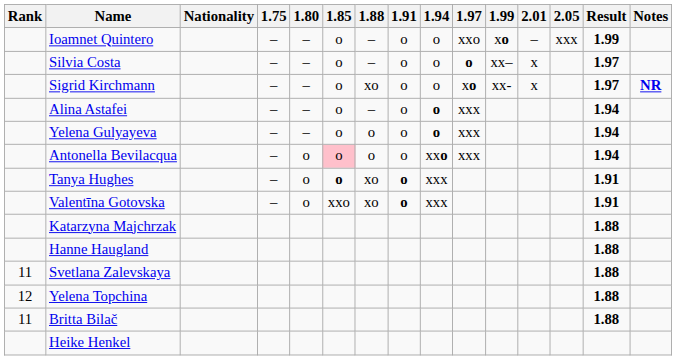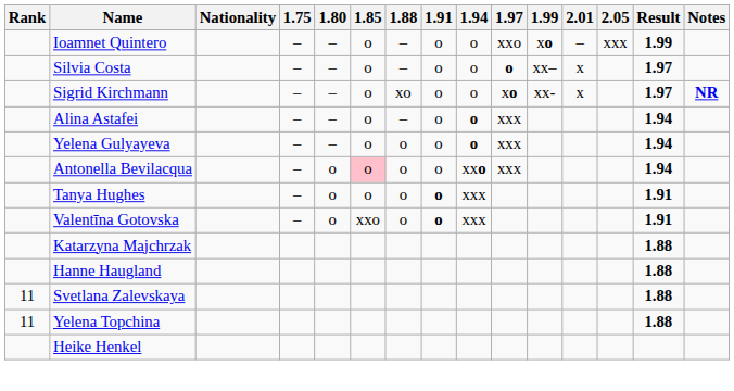 <table class="wikitable sortable" style="text-align:center">
 <tr>
 <th>Rank</th>
 <th>Name</th>
 <th>Nationality</th>
 <th>1.75</th>
 <th>1.80</th>
 <th>1.85</th>
 <th>1.88</th>
 <th>1.91</th>
 <th>1.94</th>
 <th>1.97</th>
 <th>1.99</th>
 <th>2.01</th>
 <th>2.05</th>
 <th>Result</th>
 <th>Notes</th>
 </tr>
 <tr>
 <td></td>
 <td align=left><a href='#'>Ioamnet Quintero</a></td>
 <td align=left></td>
 <td>–</td>
 <td>–</td>
 <td>o</td>
 <td>–</td>
 <td>o</td>
 <td>o</td>
 <td>xxo</td>
 <td>x<strong>o</strong></td>
 <td>–</td>
 <td>xxx</td>
 <td><strong>1.99</strong></td>
 <td></td>
 </tr>
 <tr>
 <td></td>
 <td align=left><a href='#'>Silvia Costa</a></td>
 <td align=left></td>
 <td>–</td>
 <td>–</td>
 <td>o</td>
 <td>–</td>
 <td>o</td>
 <td>o</td>
 <td><strong>o</strong></td>
 <td>xx–</td>
 <td>x</td>
 <td></td>
 <td><strong>1.97</strong></td>
 <td></td>
 </tr>
 <tr>
 <td></td>
 <td align=left><a href='#'>Sigrid Kirchmann</a></td>
 <td align=left></td>
 <td>–</td>
 <td>–</td>
 <td>o</td>
 <td>xo</td>
 <td>o</td>
 <td>o</td>
 <td>x<strong>o</strong></td>
 <td>xx-</td>
 <td>x</td>
 <td></td>
 <td><strong>1.97</strong></td>
 <td><strong><a href='#'>NR</a></strong></td>
 </tr>
 <tr>
 <td></td>
 <td align=left><a href='#'>Alina Astafei</a></td>
 <td align=left></td>
 <td>–</td>
 <td>–</td>
 <td>o</td>
 <td>–</td>
 <td>o</td>
 <td><strong>o</strong></td>
 <td>xxx</td>
 <td></td>
 <td></td>
 <td></td>
 <td><strong>1.94</strong></td>
 <td></td>
 </tr>
 <tr>
 <td></td>
 <td align=left><a href='#'>Yelena Gulyayeva</a></td>
 <td align=left></td>
 <td>–</td>
 <td>–</td>
 <td>o</td>
 <td>o</td>
 <td>o</td>
 <td><strong>o</strong></td>
 <td>xxx</td>
 <td></td>
 <td></td>
 <td></td>
 <td><strong>1.94</strong></td>
 <td></td>
 </tr>
 <tr>
 <td></td>
 <td align=left><a href='#'>Antonella Bevilacqua</a></td>
 <td align=left></td>
 <td>–</td>
 <td>o</td>
 <td style="background: pink;">o</td>
 <td>o</td>
 <td>o</td>
 <td>xx<strong>o</strong></td>
 <td>xxx</td>
 <td></td>
 <td></td>
 <td></td>
 <td><strong>1.94</strong></td>
 <td></td>
 </tr>
 <tr>
 <td></td>
 <td align=left><a href='#'>Tanya Hughes</a></td>
 <td align=left></td>
 <td>–</td>
 <td>o</td>
-<td><strong>o</strong></td>
-<td>xo</td>
+<td>o</td>
+<td>o</td>
 <td><strong>o</strong></td>
 <td>xxx</td>
 <td></td>
 <td></td>
 <td></td>
 <td></td>
 <td><strong>1.91</strong></td>
 <td></td>
 </tr>
 <tr>
 <td></td>
 <td align=left><a href='#'>Valentīna Gotovska</a></td>
 <td align=left></td>
 <td>–</td>
 <td>o</td>
 <td>xxo</td>
-<td>xo</td>
+<td>o</td>
 <td><strong>o</strong></td>
 <td>xxx</td>
 <td></td>
 <td></td>
 <td></td>
 <td></td>
 <td><strong>1.91</strong></td>
 <td></td>
 </tr>
 <tr>
 <td></td>
 <td align=left><a href='#'>Katarzyna Majchrzak</a></td>
 <td align=left></td>
 <td></td>
 <td></td>
 <td></td>
 <td></td>
 <td></td>
 <td></td>
 <td></td>
 <td></td>
 <td></td>
 <td></td>
 <td><strong>1.88</strong></td>
 <td></td>
 </tr>
 <tr>
 <td></td>
 <td align=left><a href='#'>Hanne Haugland</a></td>
 <td align=left></td>
 <td></td>
 <td></td>
 <td></td>
 <td></td>
 <td></td>
 <td></td>
 <td></td>
 <td></td>
 <td></td>
 <td></td>
 <td><strong>1.88</strong></td>
 <td></td>
 </tr>
 <tr>
 <td>11</td>
 <td align=left><a href='#'>Svetlana Zalevskaya</a></td>
 <td align=left></td>
 <td></td>
 <td></td>
 <td></td>
 <td></td>
 <td></td>
 <td></td>
 <td></td>
 <td></td>
 <td></td>
 <td></td>
 <td><strong>1.88</strong></td>
 <td></td>
 </tr>
 <tr>
-<td>12</td>
+<td>11</td>
 <td align=left><a href='#'>Yelena Topchina</a></td>
-<td align=left></td>
-<td></td>
-<td></td>
-<td></td>
-<td></td>
-<td></td>
-<td></td>
-<td></td>
-<td></td>
-<td></td>
-<td></td>
-<td><strong>1.88</strong></td>
-<td></td>
-</tr>
-<tr>
-<td>11</td>
-<td align=left><a href='#'>Britta Bilač</a></td>
 <td align=left></td>
 <td></td>
 <td></td>
 <td></td>
 <td></td>
 <td></td>
 <td></td>
 <td></td>
 <td></td>
 <td></td>
 <td></td>
 <td><strong>1.88</strong></td>
 <td></td>
 </tr>
 <tr>
 <td></td>
 <td align=left><a href='#'>Heike Henkel</a></td>
 <td align=left></td>
 <td></td>
 <td></td>
 <td></td>
 <td></td>
 <td></td>
 <td></td>
 <td></td>
 <td></td>
 <td></td>
 <td></td>
 <td><strong></strong></td>
 <td></td>
 </tr>
 </table>
